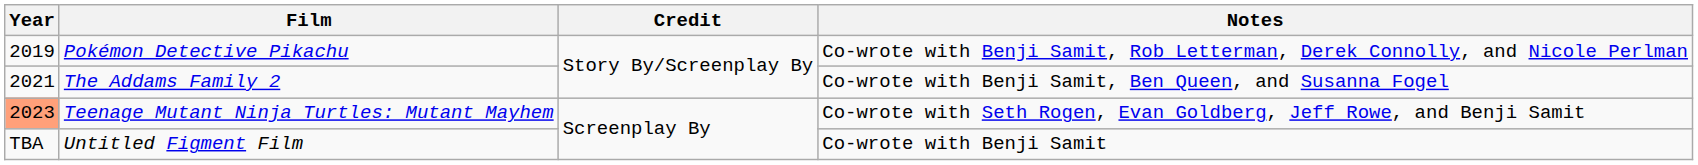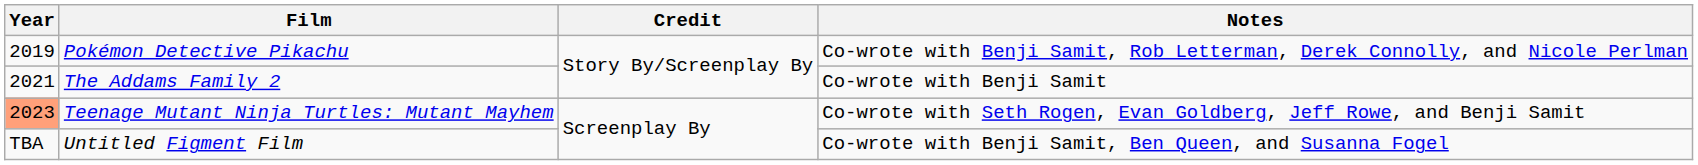 <table class="wikitable">
 <tr>
 <th>Year</th>
 <th>Film</th>
 <th>Credit</th>
 <th>Notes</th>
 </tr>
 <tr>
 <td>2019</td>
 <td><em><a href='#'>Pokémon Detective Pikachu</a></em></td>
 <td rowspan=2>Story By/Screenplay By</td>
 <td>Co-wrote with <a href='#'>Benji Samit</a>, <a href='#'>Rob Letterman</a>, <a href='#'>Derek Connolly</a>, and <a href='#'>Nicole Perlman</a></td>
 </tr>
 <tr>
 <td>2021</td>
 <td><em><a href='#'>The Addams Family 2</a></em></td>
-<td>Co-wrote with Benji Samit, <a href='#'>Ben Queen</a>, and <a href='#'>Susanna Fogel</a></td>
+<td>Co-wrote with Benji Samit</td>
 </tr>
 <tr>
 <td style="background: lightsalmon;">2023</td>
 <td><em><a href='#'>Teenage Mutant Ninja Turtles: Mutant Mayhem</a></em></td>
 <td rowspan=2>Screenplay By</td>
 <td>Co-wrote with <a href='#'>Seth Rogen</a>, <a href='#'>Evan Goldberg</a>, <a href='#'>Jeff Rowe</a>, and Benji Samit</td>
 </tr>
 <tr>
 <td>TBA</td>
 <td><em>Untitled <a href='#'>Figment</a> Film</em></td>
-<td>Co-wrote with Benji Samit</td>
+<td>Co-wrote with Benji Samit, <a href='#'>Ben Queen</a>, and <a href='#'>Susanna Fogel</a></td>
 </tr>
 </table>
